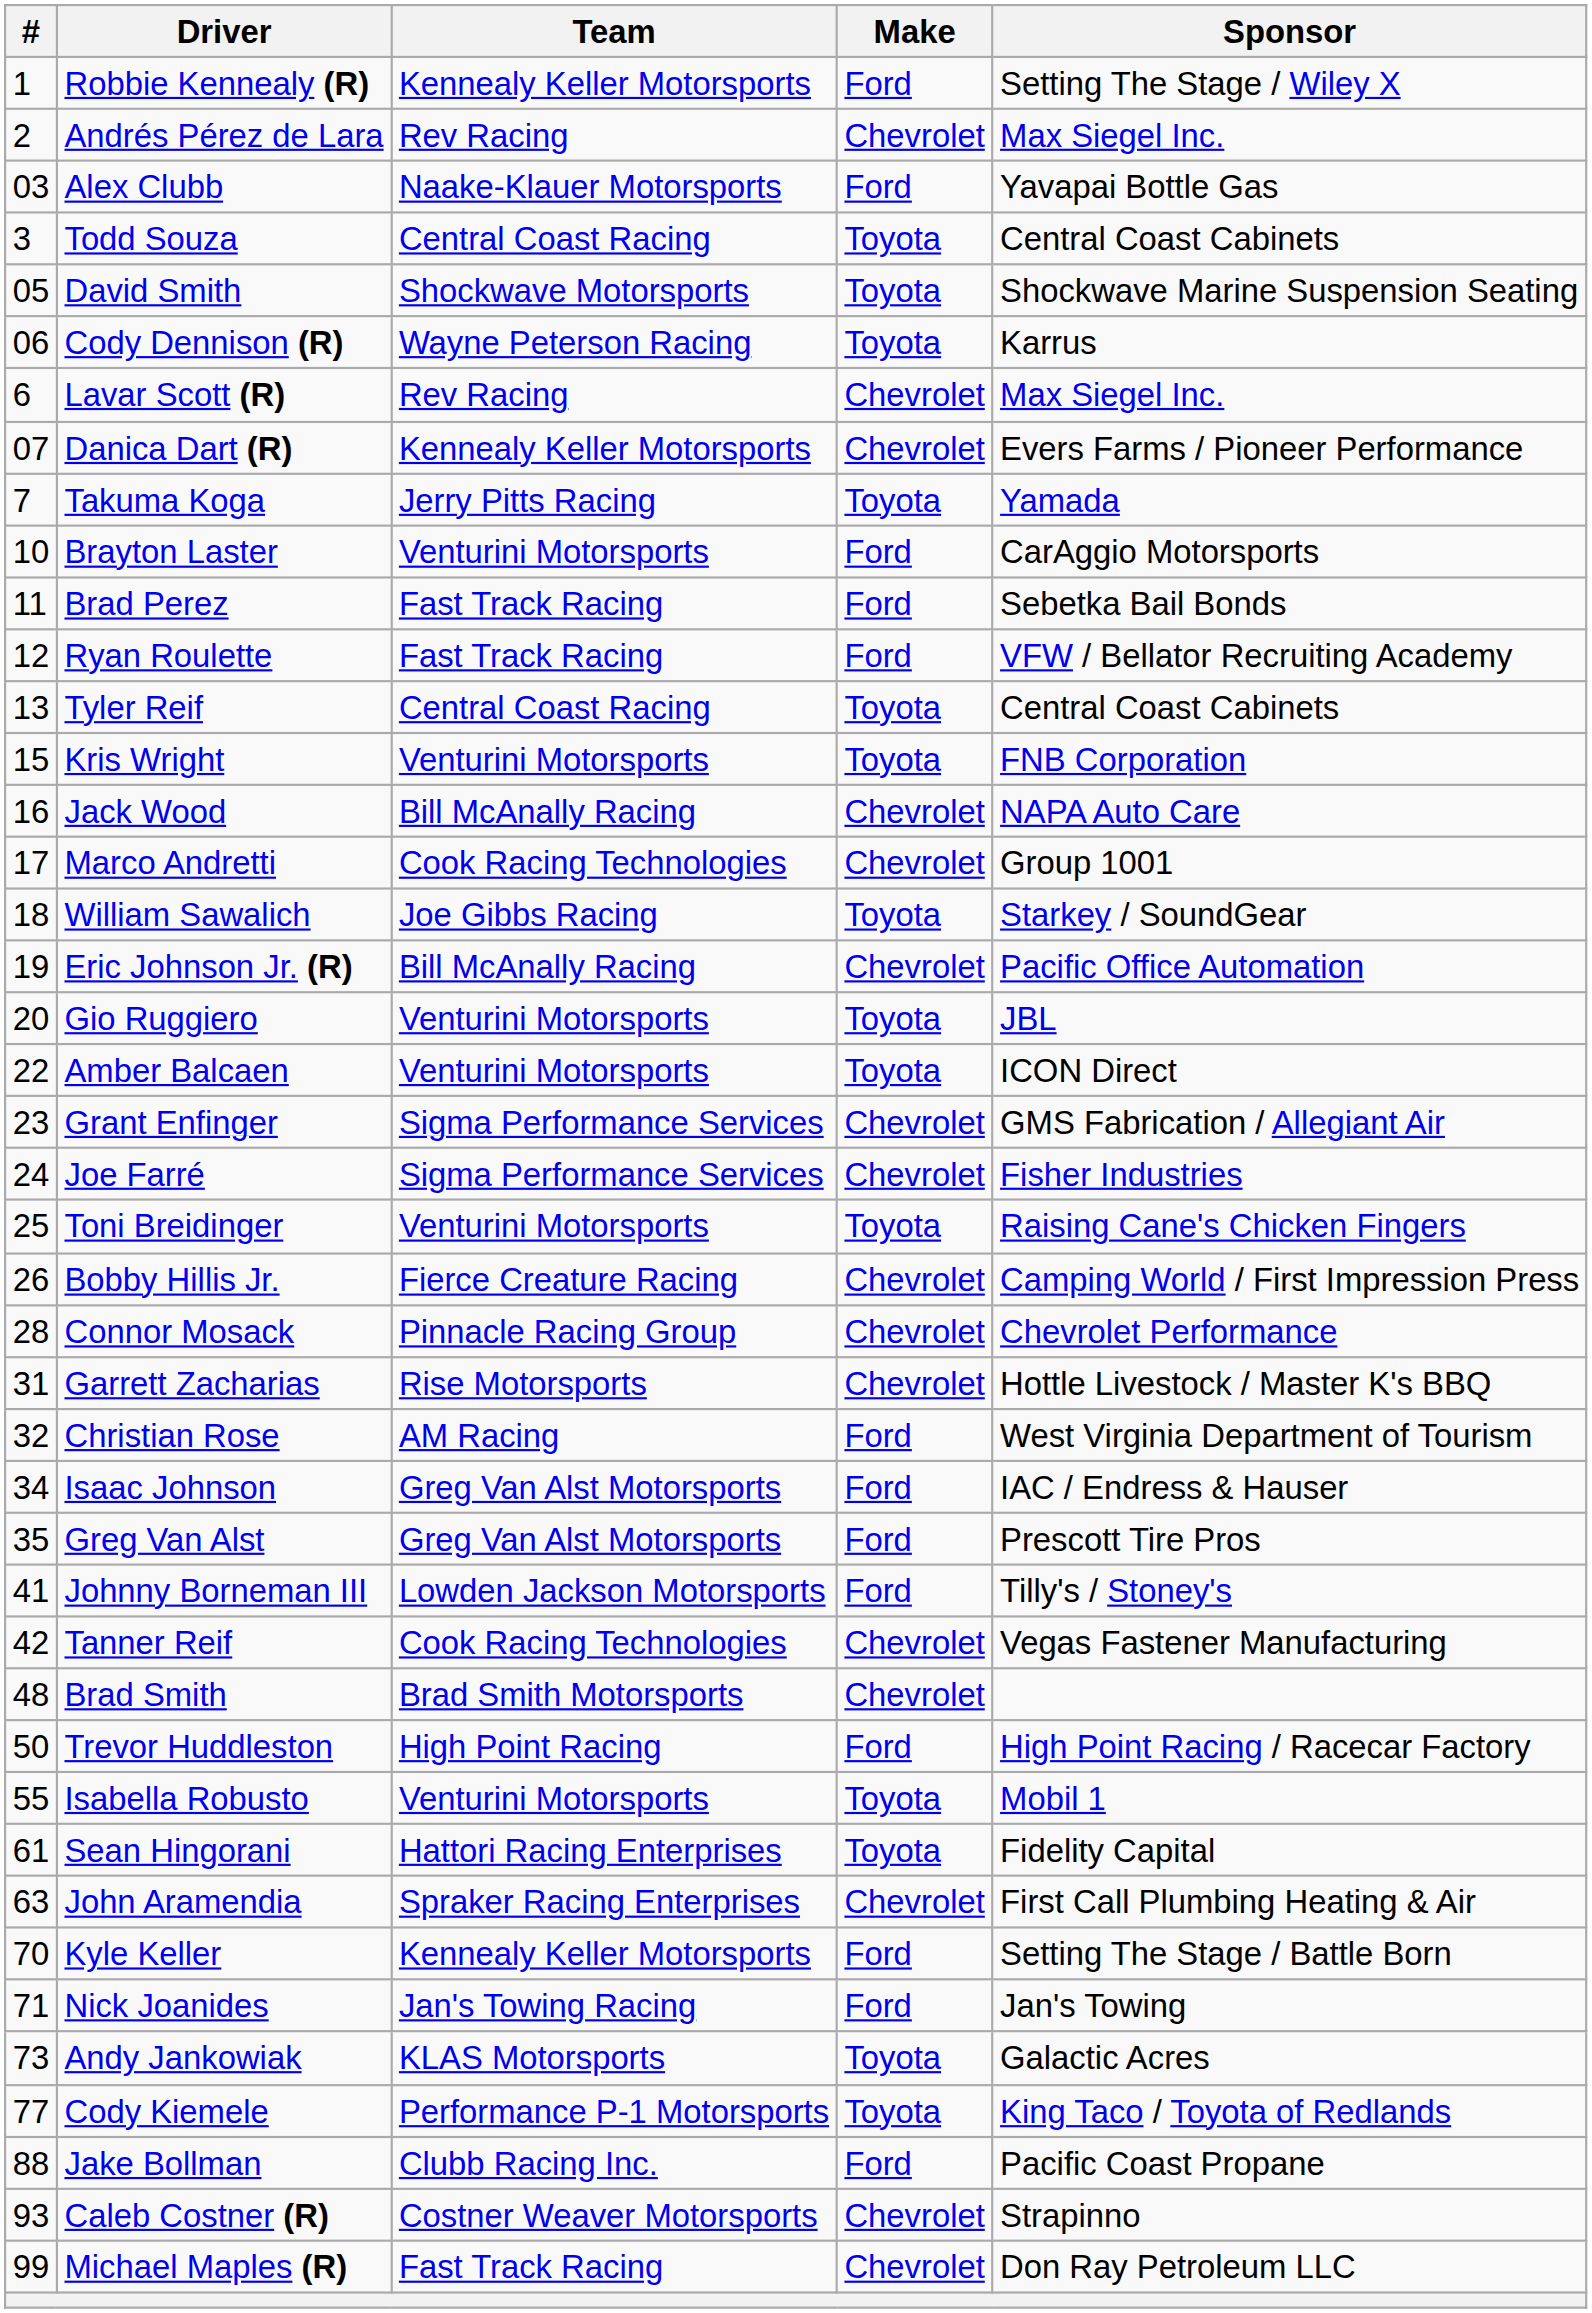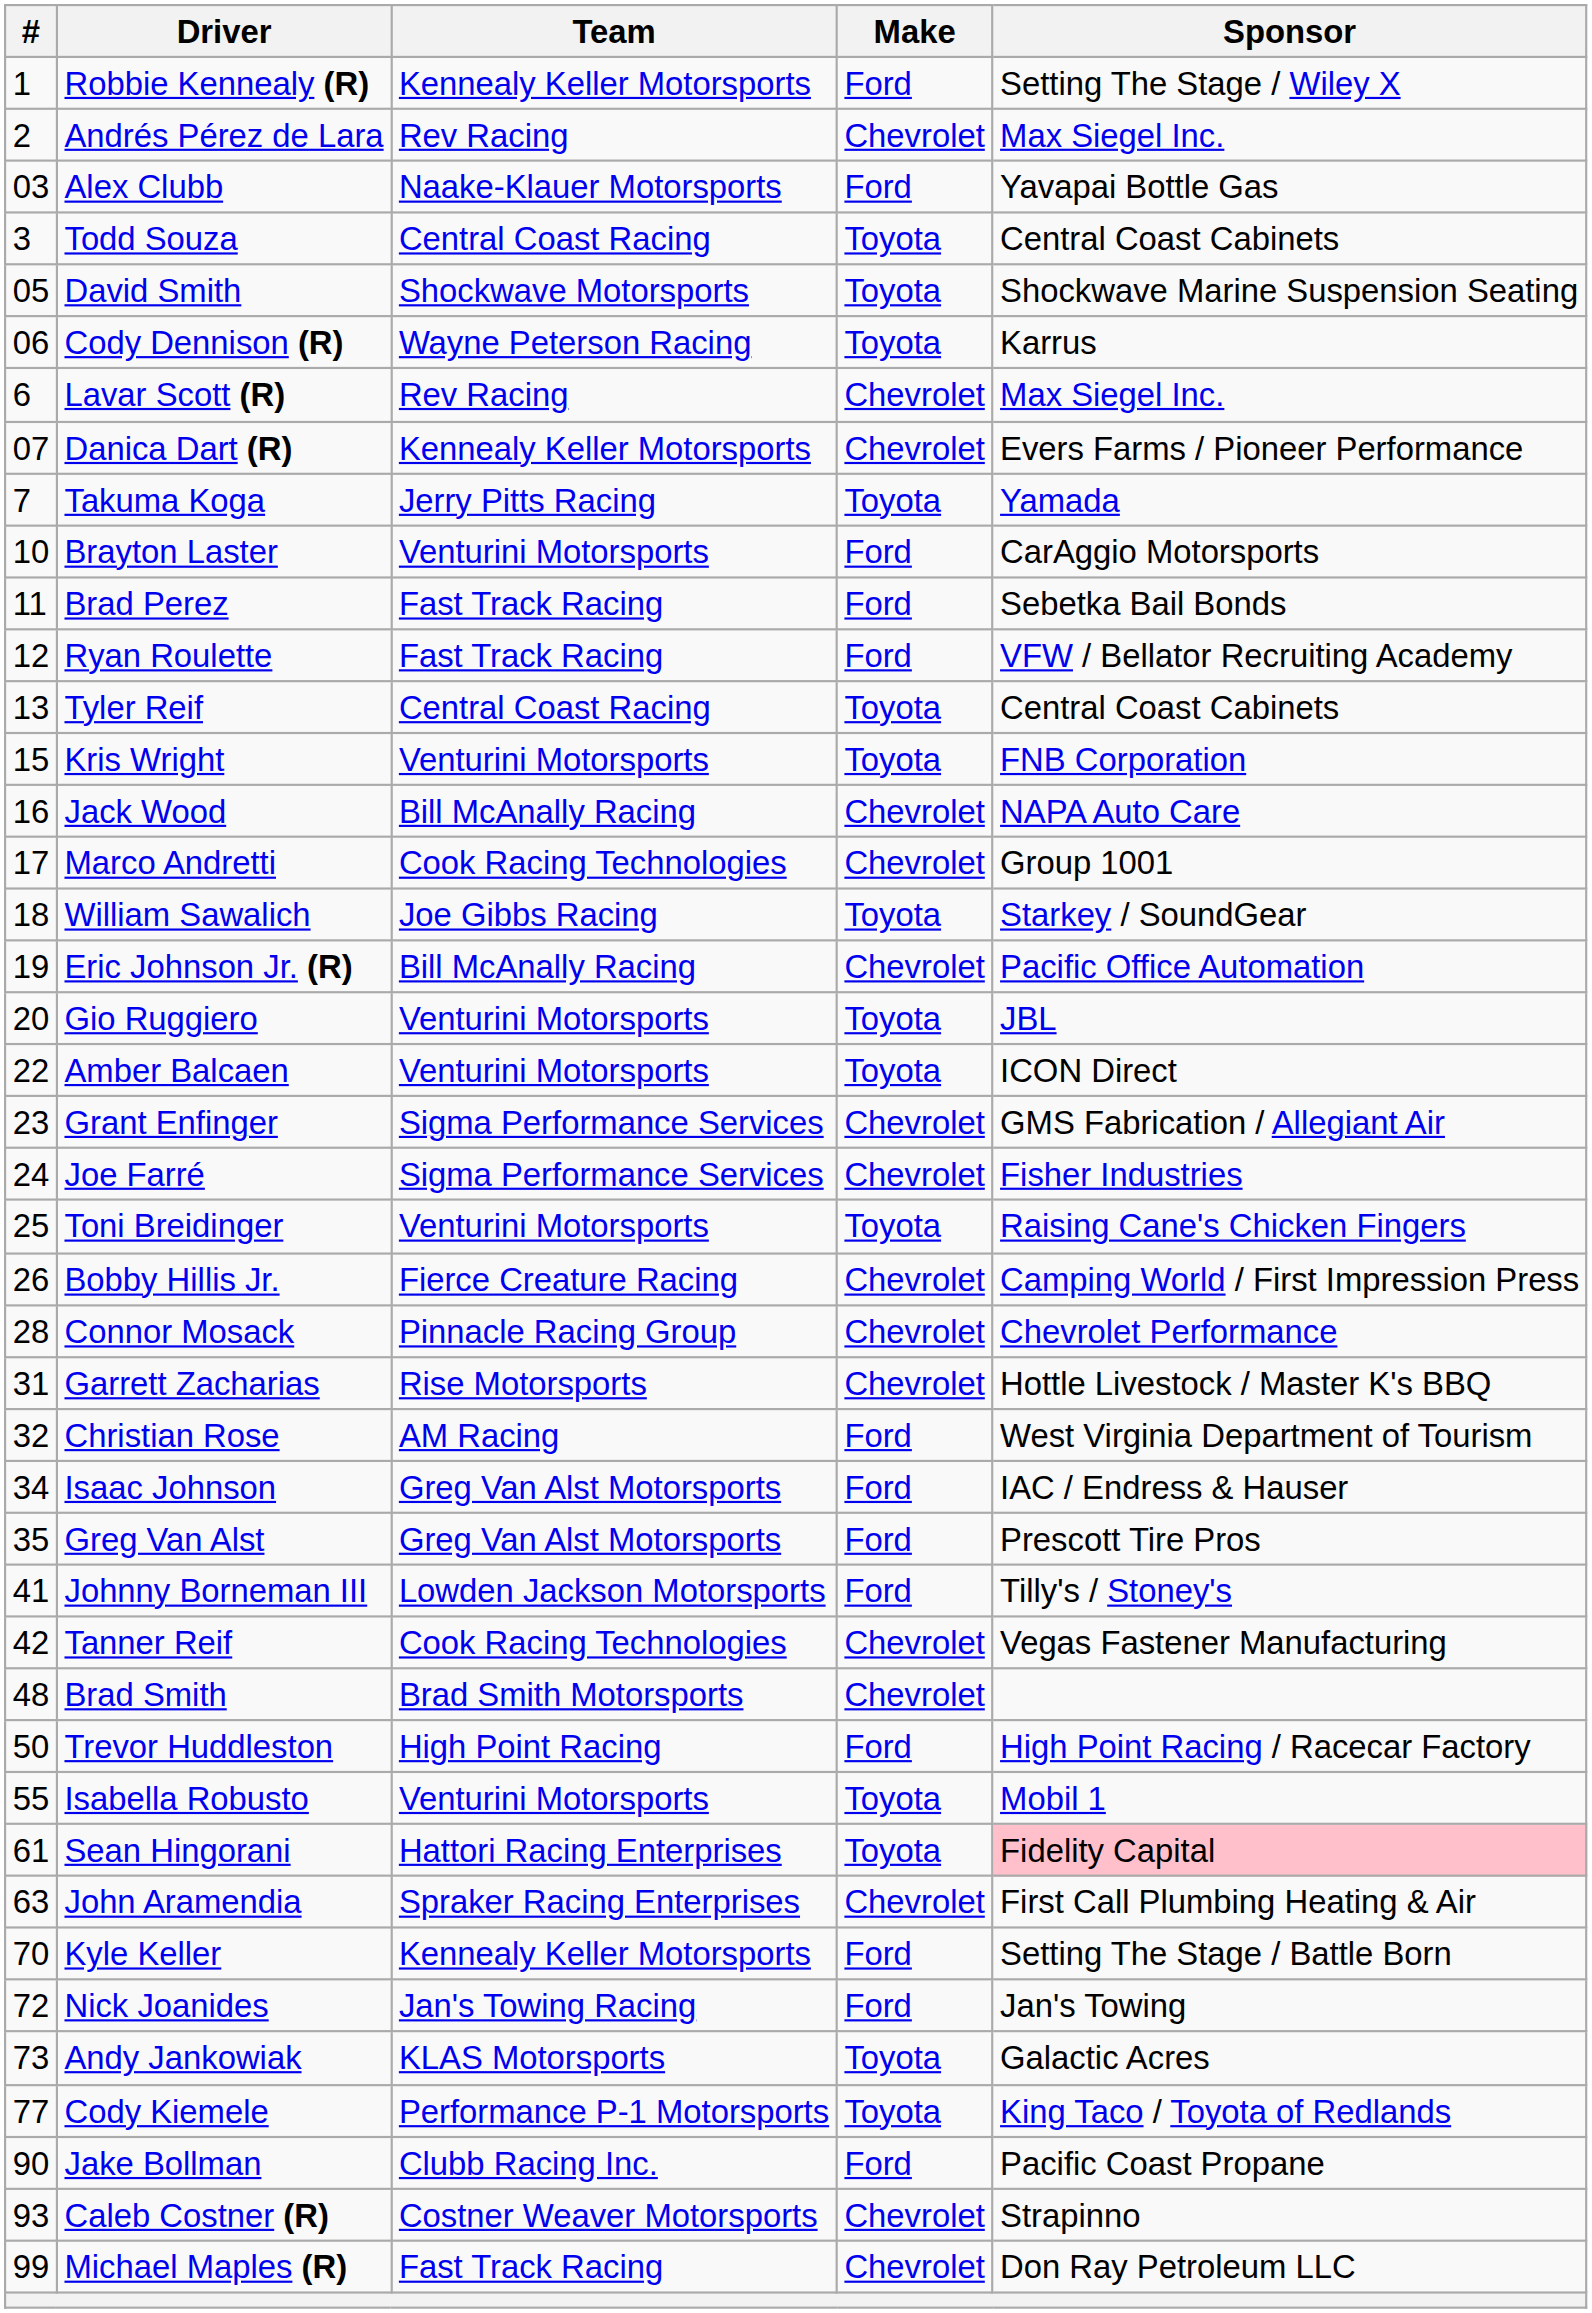 <table class="wikitable" style="font-size: 95%;">
 <tr>
 <th>#</th>
 <th>Driver</th>
 <th>Team</th>
 <th>Make</th>
 <th>Sponsor</th>
 </tr>
 <tr>
 <td>1</td>
 <td><a href='#'>Robbie Kennealy</a> <strong>(R)</strong></td>
 <td><a href='#'>Kennealy Keller Motorsports</a></td>
 <td><a href='#'>Ford</a></td>
 <td>Setting The Stage / <a href='#'>Wiley X</a></td>
 </tr>
 <tr>
 <td>2</td>
 <td nowrap><a href='#'>Andrés Pérez de Lara</a></td>
 <td><a href='#'>Rev Racing</a></td>
 <td><a href='#'>Chevrolet</a></td>
 <td><a href='#'>Max Siegel Inc.</a></td>
 </tr>
 <tr>
 <td>03</td>
 <td><a href='#'>Alex Clubb</a></td>
 <td><a href='#'>Naake-Klauer Motorsports</a></td>
 <td><a href='#'>Ford</a></td>
 <td>Yavapai Bottle Gas</td>
 </tr>
 <tr>
 <td>3</td>
 <td><a href='#'>Todd Souza</a></td>
 <td><a href='#'>Central Coast Racing</a></td>
 <td><a href='#'>Toyota</a></td>
 <td>Central Coast Cabinets</td>
 </tr>
 <tr>
 <td>05</td>
 <td><a href='#'>David Smith</a></td>
 <td><a href='#'>Shockwave Motorsports</a></td>
 <td><a href='#'>Toyota</a></td>
 <td>Shockwave Marine Suspension Seating</td>
 </tr>
 <tr>
 <td>06</td>
 <td><a href='#'>Cody Dennison</a> <strong>(R)</strong></td>
 <td><a href='#'>Wayne Peterson Racing</a></td>
 <td><a href='#'>Toyota</a></td>
 <td>Karrus</td>
 </tr>
 <tr>
 <td>6</td>
 <td><a href='#'>Lavar Scott</a> <strong>(R)</strong></td>
 <td><a href='#'>Rev Racing</a></td>
 <td><a href='#'>Chevrolet</a></td>
 <td><a href='#'>Max Siegel Inc.</a></td>
 </tr>
 <tr>
 <td>07</td>
 <td><a href='#'>Danica Dart</a> <strong>(R)</strong></td>
 <td><a href='#'>Kennealy Keller Motorsports</a></td>
 <td><a href='#'>Chevrolet</a></td>
 <td>Evers Farms / Pioneer Performance</td>
 </tr>
 <tr>
 <td>7</td>
 <td><a href='#'>Takuma Koga</a></td>
 <td><a href='#'>Jerry Pitts Racing</a></td>
 <td><a href='#'>Toyota</a></td>
 <td><a href='#'>Yamada</a></td>
 </tr>
 <tr>
 <td>10</td>
 <td><a href='#'>Brayton Laster</a></td>
 <td><a href='#'>Venturini Motorsports</a></td>
 <td><a href='#'>Ford</a></td>
 <td>CarAggio Motorsports</td>
 </tr>
 <tr>
 <td>11</td>
 <td><a href='#'>Brad Perez</a></td>
 <td><a href='#'>Fast Track Racing</a></td>
 <td><a href='#'>Ford</a></td>
 <td>Sebetka Bail Bonds</td>
 </tr>
 <tr>
 <td>12</td>
 <td><a href='#'>Ryan Roulette</a></td>
 <td><a href='#'>Fast Track Racing</a></td>
 <td><a href='#'>Ford</a></td>
 <td><a href='#'>VFW</a> / Bellator Recruiting Academy</td>
 </tr>
 <tr>
 <td>13</td>
 <td><a href='#'>Tyler Reif</a></td>
 <td><a href='#'>Central Coast Racing</a></td>
 <td><a href='#'>Toyota</a></td>
 <td>Central Coast Cabinets</td>
 </tr>
 <tr>
 <td>15</td>
 <td><a href='#'>Kris Wright</a></td>
 <td><a href='#'>Venturini Motorsports</a></td>
 <td><a href='#'>Toyota</a></td>
 <td><a href='#'>FNB Corporation</a></td>
 </tr>
 <tr>
 <td>16</td>
 <td><a href='#'>Jack Wood</a></td>
 <td><a href='#'>Bill McAnally Racing</a></td>
 <td><a href='#'>Chevrolet</a></td>
 <td><a href='#'>NAPA Auto Care</a></td>
 </tr>
 <tr>
 <td>17</td>
 <td><a href='#'>Marco Andretti</a></td>
 <td><a href='#'>Cook Racing Technologies</a></td>
 <td><a href='#'>Chevrolet</a></td>
 <td>Group 1001</td>
 </tr>
 <tr>
 <td>18</td>
 <td><a href='#'>William Sawalich</a></td>
 <td><a href='#'>Joe Gibbs Racing</a></td>
 <td><a href='#'>Toyota</a></td>
 <td><a href='#'>Starkey</a> / SoundGear</td>
 </tr>
 <tr>
 <td>19</td>
 <td><a href='#'>Eric Johnson Jr.</a> <strong>(R)</strong></td>
 <td><a href='#'>Bill McAnally Racing</a></td>
 <td><a href='#'>Chevrolet</a></td>
 <td><a href='#'>Pacific Office Automation</a></td>
 </tr>
 <tr>
 <td>20</td>
 <td><a href='#'>Gio Ruggiero</a></td>
 <td><a href='#'>Venturini Motorsports</a></td>
 <td><a href='#'>Toyota</a></td>
 <td><a href='#'>JBL</a></td>
 </tr>
 <tr>
 <td>22</td>
 <td><a href='#'>Amber Balcaen</a></td>
 <td><a href='#'>Venturini Motorsports</a></td>
 <td><a href='#'>Toyota</a></td>
 <td>ICON Direct</td>
 </tr>
 <tr>
 <td>23</td>
 <td><a href='#'>Grant Enfinger</a></td>
 <td><a href='#'>Sigma Performance Services</a></td>
 <td><a href='#'>Chevrolet</a></td>
 <td>GMS Fabrication / <a href='#'>Allegiant Air</a></td>
 </tr>
 <tr>
 <td>24</td>
 <td><a href='#'>Joe Farré</a></td>
 <td><a href='#'>Sigma Performance Services</a></td>
 <td><a href='#'>Chevrolet</a></td>
 <td><a href='#'>Fisher Industries</a></td>
 </tr>
 <tr>
 <td>25</td>
 <td><a href='#'>Toni Breidinger</a></td>
 <td><a href='#'>Venturini Motorsports</a></td>
 <td><a href='#'>Toyota</a></td>
 <td><a href='#'>Raising Cane's Chicken Fingers</a></td>
 </tr>
 <tr>
 <td>26</td>
 <td><a href='#'>Bobby Hillis Jr.</a></td>
 <td><a href='#'>Fierce Creature Racing</a></td>
 <td><a href='#'>Chevrolet</a></td>
 <td nowrap><a href='#'>Camping World</a> / First Impression Press</td>
 </tr>
 <tr>
 <td>28</td>
 <td><a href='#'>Connor Mosack</a></td>
 <td><a href='#'>Pinnacle Racing Group</a></td>
 <td><a href='#'>Chevrolet</a></td>
 <td><a href='#'>Chevrolet Performance</a></td>
 </tr>
 <tr>
 <td>31</td>
 <td><a href='#'>Garrett Zacharias</a></td>
 <td><a href='#'>Rise Motorsports</a></td>
 <td><a href='#'>Chevrolet</a></td>
 <td>Hottle Livestock / Master K's BBQ</td>
 </tr>
 <tr>
 <td>32</td>
 <td><a href='#'>Christian Rose</a></td>
 <td><a href='#'>AM Racing</a></td>
 <td><a href='#'>Ford</a></td>
 <td>West Virginia Department of Tourism</td>
 </tr>
 <tr>
 <td>34</td>
 <td><a href='#'>Isaac Johnson</a></td>
 <td><a href='#'>Greg Van Alst Motorsports</a></td>
 <td><a href='#'>Ford</a></td>
 <td>IAC / Endress & Hauser</td>
 </tr>
 <tr>
 <td>35</td>
 <td><a href='#'>Greg Van Alst</a></td>
 <td><a href='#'>Greg Van Alst Motorsports</a></td>
 <td><a href='#'>Ford</a></td>
 <td>Prescott Tire Pros</td>
 </tr>
 <tr>
 <td>41</td>
 <td><a href='#'>Johnny Borneman III</a></td>
 <td nowrap><a href='#'>Lowden Jackson Motorsports</a></td>
 <td><a href='#'>Ford</a></td>
 <td>Tilly's / <a href='#'>Stoney's</a></td>
 </tr>
 <tr>
 <td>42</td>
 <td><a href='#'>Tanner Reif</a></td>
 <td><a href='#'>Cook Racing Technologies</a></td>
 <td><a href='#'>Chevrolet</a></td>
 <td>Vegas Fastener Manufacturing</td>
 </tr>
 <tr>
 <td>48</td>
 <td><a href='#'>Brad Smith</a></td>
 <td><a href='#'>Brad Smith Motorsports</a></td>
 <td><a href='#'>Chevrolet</a></td>
 <td></td>
 </tr>
 <tr>
 <td>50</td>
 <td><a href='#'>Trevor Huddleston</a></td>
 <td><a href='#'>High Point Racing</a></td>
 <td><a href='#'>Ford</a></td>
 <td><a href='#'>High Point Racing</a> / Racecar Factory</td>
 </tr>
 <tr>
 <td>55</td>
 <td><a href='#'>Isabella Robusto</a></td>
 <td><a href='#'>Venturini Motorsports</a></td>
 <td><a href='#'>Toyota</a></td>
 <td><a href='#'>Mobil 1</a></td>
 </tr>
 <tr>
 <td>61</td>
 <td><a href='#'>Sean Hingorani</a></td>
 <td><a href='#'>Hattori Racing Enterprises</a></td>
 <td><a href='#'>Toyota</a></td>
-<td>Fidelity Capital</td>
+<td style="background: pink;">Fidelity Capital</td>
 </tr>
 <tr>
 <td>63</td>
 <td><a href='#'>John Aramendia</a></td>
 <td><a href='#'>Spraker Racing Enterprises</a></td>
 <td><a href='#'>Chevrolet</a></td>
 <td>First Call Plumbing Heating & Air</td>
 </tr>
 <tr>
 <td>70</td>
 <td><a href='#'>Kyle Keller</a></td>
 <td><a href='#'>Kennealy Keller Motorsports</a></td>
 <td><a href='#'>Ford</a></td>
 <td>Setting The Stage / Battle Born</td>
 </tr>
 <tr>
-<td>71</td>
+<td>72</td>
 <td><a href='#'>Nick Joanides</a></td>
 <td><a href='#'>Jan's Towing Racing</a></td>
 <td><a href='#'>Ford</a></td>
 <td>Jan's Towing</td>
 </tr>
 <tr>
 <td>73</td>
 <td><a href='#'>Andy Jankowiak</a></td>
 <td><a href='#'>KLAS Motorsports</a></td>
 <td><a href='#'>Toyota</a></td>
 <td>Galactic Acres</td>
 </tr>
 <tr>
 <td>77</td>
 <td><a href='#'>Cody Kiemele</a></td>
 <td><a href='#'>Performance P-1 Motorsports</a></td>
 <td><a href='#'>Toyota</a></td>
 <td><a href='#'>King Taco</a> / <a href='#'>Toyota of Redlands</a></td>
 </tr>
 <tr>
-<td>88</td>
+<td>90</td>
 <td><a href='#'>Jake Bollman</a></td>
 <td><a href='#'>Clubb Racing Inc.</a></td>
 <td><a href='#'>Ford</a></td>
 <td>Pacific Coast Propane</td>
 </tr>
 <tr>
 <td>93</td>
 <td><a href='#'>Caleb Costner</a> <strong>(R)</strong></td>
 <td><a href='#'>Costner Weaver Motorsports</a></td>
 <td><a href='#'>Chevrolet</a></td>
 <td>Strapinno</td>
 </tr>
 <tr>
 <td>99</td>
 <td><a href='#'>Michael Maples</a> <strong>(R)</strong></td>
 <td><a href='#'>Fast Track Racing</a></td>
 <td><a href='#'>Chevrolet</a></td>
 <td>Don Ray Petroleum LLC</td>
 </tr>
 <tr>
 <th colspan="5"></th>
 </tr>
 </table>
